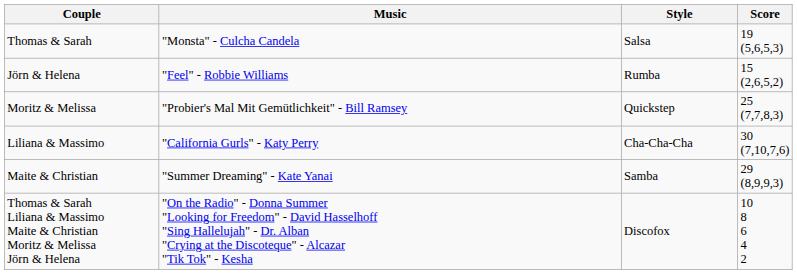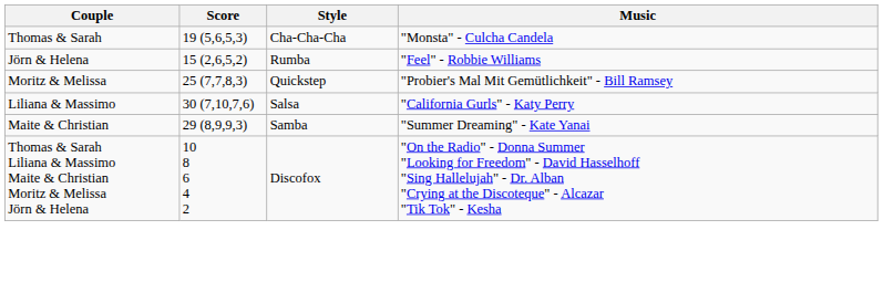 <table class="wikitable" width="80%">
 <tr>
 <th width="20%">Couple</th>
+<th width="10%">Score</th>
+<th width="15%">Style</th>
 <th width="60%">Music</th>
-<th width="15%">Style</th>
-<th width="10%">Score</th>
 </tr>
 <tr>
 <td>Thomas & Sarah</td>
+<td>19 (5,6,5,3)</td>
+<td>Cha-Cha-Cha</td>
 <td>"Monsta" - <a href='#'>Culcha Candela</a></td>
-<td>Salsa</td>
-<td>19 (5,6,5,3)</td>
 </tr>
 <tr>
 <td>Jörn & Helena</td>
+<td>15 (2,6,5,2)</td>
+<td>Rumba</td>
 <td>"<a href='#'>Feel</a>" - <a href='#'>Robbie Williams</a></td>
-<td>Rumba</td>
-<td>15 (2,6,5,2)</td>
 </tr>
 <tr>
 <td>Moritz & Melissa</td>
+<td>25 (7,7,8,3)</td>
+<td>Quickstep</td>
 <td>"Probier's Mal Mit Gemütlichkeit" - <a href='#'>Bill Ramsey</a></td>
-<td>Quickstep</td>
-<td>25 (7,7,8,3)</td>
 </tr>
 <tr>
 <td>Liliana & Massimo</td>
+<td>30 (7,10,7,6)</td>
+<td>Salsa</td>
 <td>"<a href='#'>California Gurls</a>" - <a href='#'>Katy Perry</a></td>
-<td>Cha-Cha-Cha</td>
-<td>30 (7,10,7,6)</td>
 </tr>
 <tr>
 <td>Maite & Christian</td>
+<td>29 (8,9,9,3)</td>
+<td>Samba</td>
 <td>"Summer Dreaming" - <a href='#'>Kate Yanai</a></td>
-<td>Samba</td>
-<td>29 (8,9,9,3)</td>
 </tr>
 <tr>
 <td>Thomas & Sarah<br>Liliana & Massimo<br>Maite & Christian<br>Moritz & Melissa<br>Jörn & Helena</td>
+<td>10<br>8<br>6<br>4<br>2</td>
+<td>Discofox</td>
 <td>"<a href='#'>On the Radio</a>" - <a href='#'>Donna Summer</a> <br>"<a href='#'>Looking for Freedom</a>" - <a href='#'>David Hasselhoff</a> <br>"<a href='#'>Sing Hallelujah</a>" - <a href='#'>Dr. Alban</a><br>"<a href='#'>Crying at the Discoteque</a>" - <a href='#'>Alcazar</a> <br>"<a href='#'>Tik Tok</a>" - <a href='#'>Kesha</a></td>
-<td>Discofox</td>
-<td>10<br>8<br>6<br>4<br>2</td>
 </tr>
 </table>
